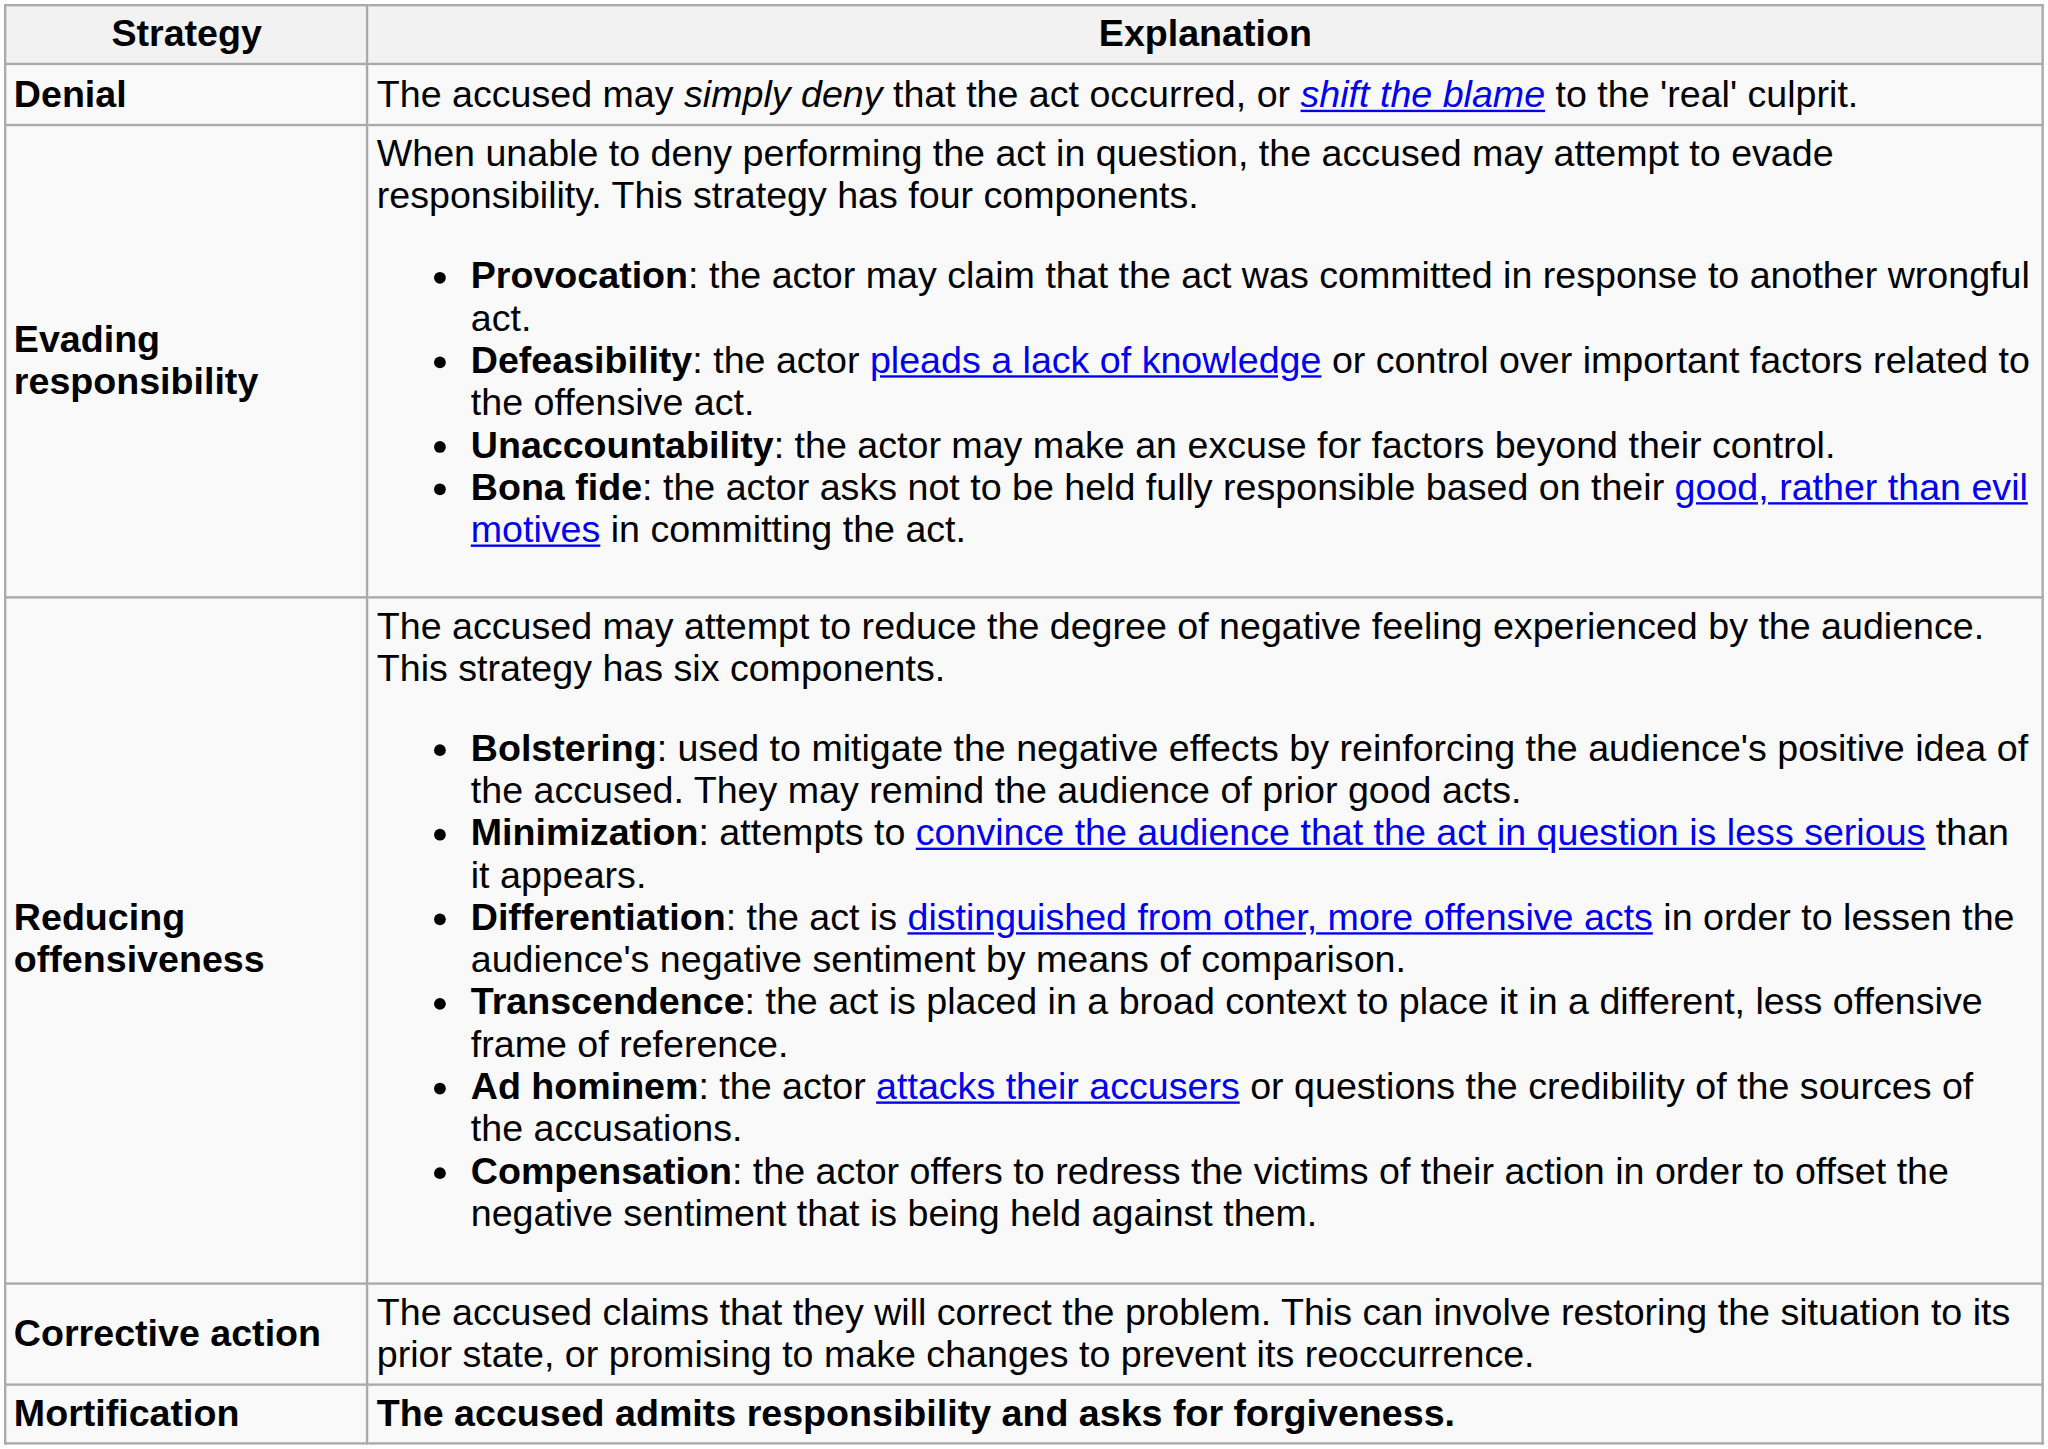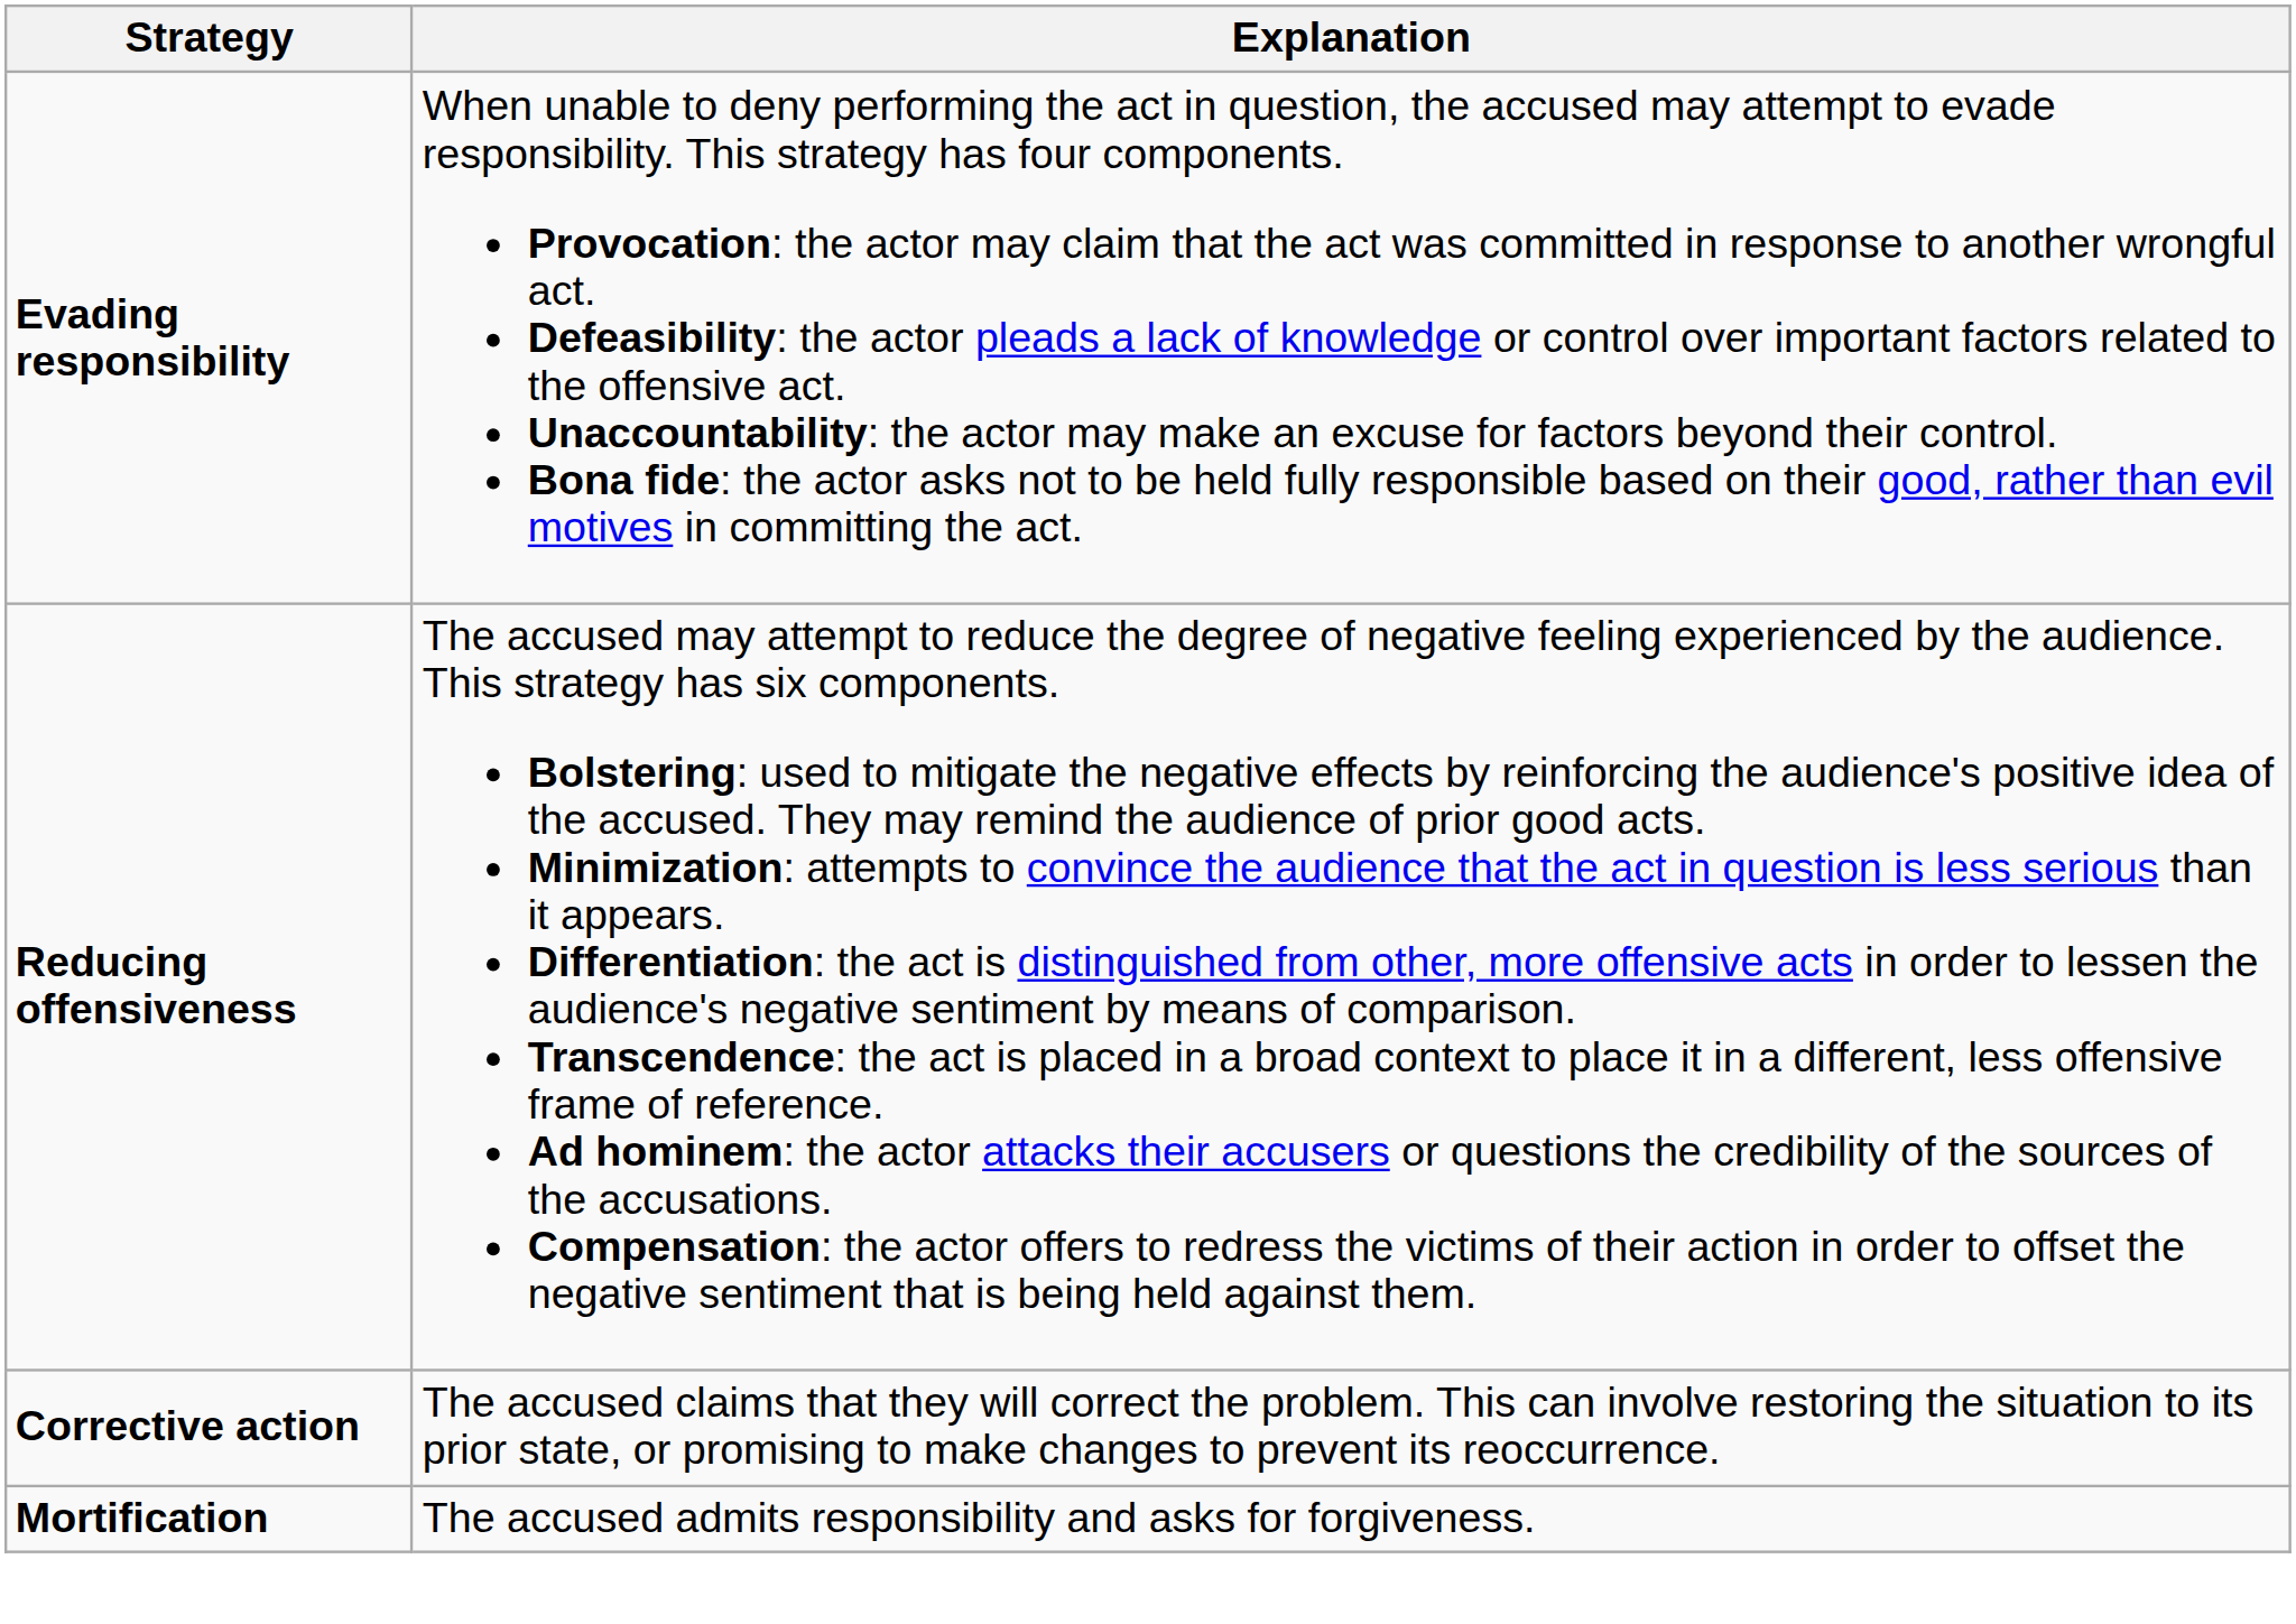 <table class="wikitable">
 <tr>
 <th>Strategy</th>
 <th>Explanation</th>
-</tr>
-<tr>
-<td><strong>Denial</strong></td>
-<td>The accused may <em>simply deny</em> that the act occurred, or <em><a href='#'>shift the blame</a></em> to the 'real' culprit.</td>
 </tr>
 <tr>
 <td><strong>Evading responsibility</strong></td>
 <td>When unable to deny performing the act in question, the accused may attempt to evade responsibility. This strategy has four components.<br><ul><li><strong>Provocation</strong>: the actor may claim that the act was committed in response to another wrongful act.</li><li><strong>Defeasibility</strong>: the actor <a href='#'>pleads a lack of knowledge</a> or control over important factors related to the offensive act.</li><li><strong>Unaccountability</strong>: the actor may make an excuse for factors beyond their control.</li><li><strong>Bona fide</strong>: the actor asks not to be held fully responsible based on their <a href='#'>good, rather than evil motives</a> in committing the act.</li></ul></td>
 </tr>
 <tr>
 <td><strong>Reducing offensiveness</strong></td>
 <td>The accused may attempt to reduce the degree of negative feeling experienced by the audience. This strategy has six components.<br><ul><li><strong>Bolstering</strong>: used to mitigate the negative effects by reinforcing the audience's positive idea of the accused. They may remind the audience of prior good acts.</li><li><strong>Minimization</strong>: attempts to <a href='#'>convince the audience that the act in question is less serious</a> than it appears.</li><li><strong>Differentiation</strong>: the act is <a href='#'>distinguished from other, more offensive acts</a> in order to lessen the audience's negative sentiment by means of comparison.</li><li><strong>Transcendence</strong>: the act is placed in a broad context to place it in a different, less offensive frame of reference.</li><li><strong>Ad hominem</strong>: the actor <a href='#'>attacks their accusers</a> or questions the credibility of the sources of the accusations.</li><li><strong>Compensation</strong>: the actor offers to redress the victims of their action in order to offset the negative sentiment that is being held against them.</li></ul></td>
 </tr>
 <tr>
 <td><strong>Corrective action</strong></td>
 <td>The accused claims that they will correct the problem. This can involve restoring the situation to its prior state, or promising to make changes to prevent its reoccurrence.</td>
 </tr>
 <tr>
 <td><strong>Mortification</strong></td>
-<td><strong>The accused admits responsibility and asks for forgiveness.</strong></td>
+<td>The accused admits responsibility and asks for forgiveness.</td>
 </tr>
 </table>
